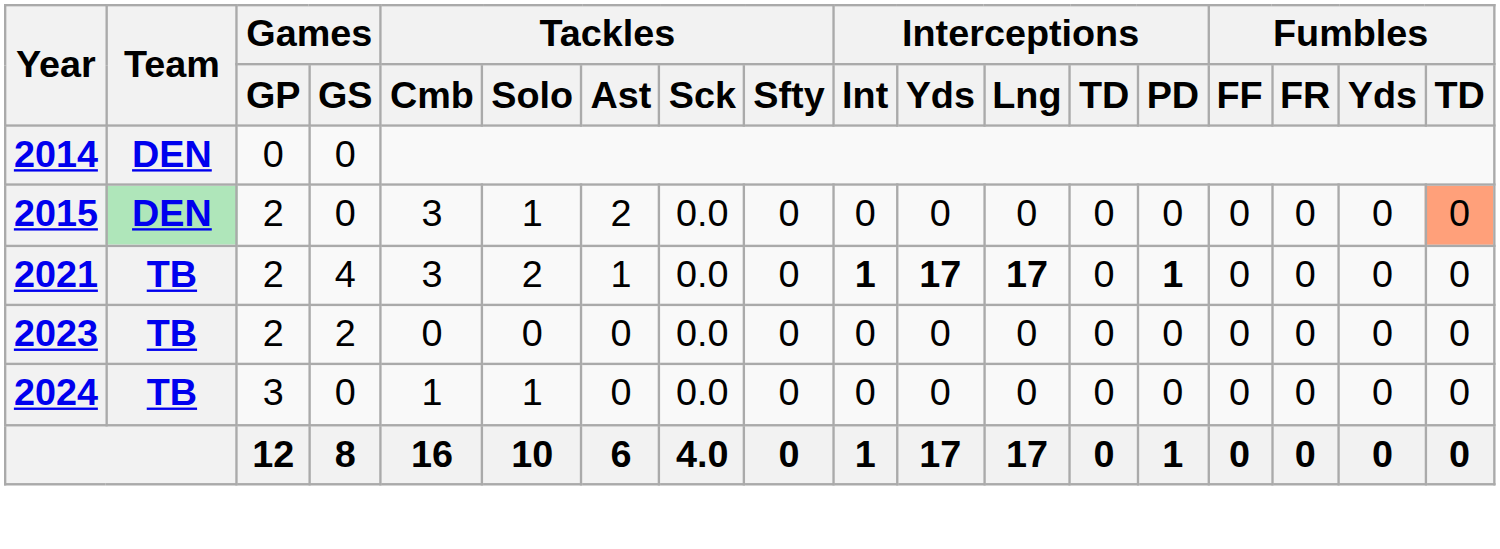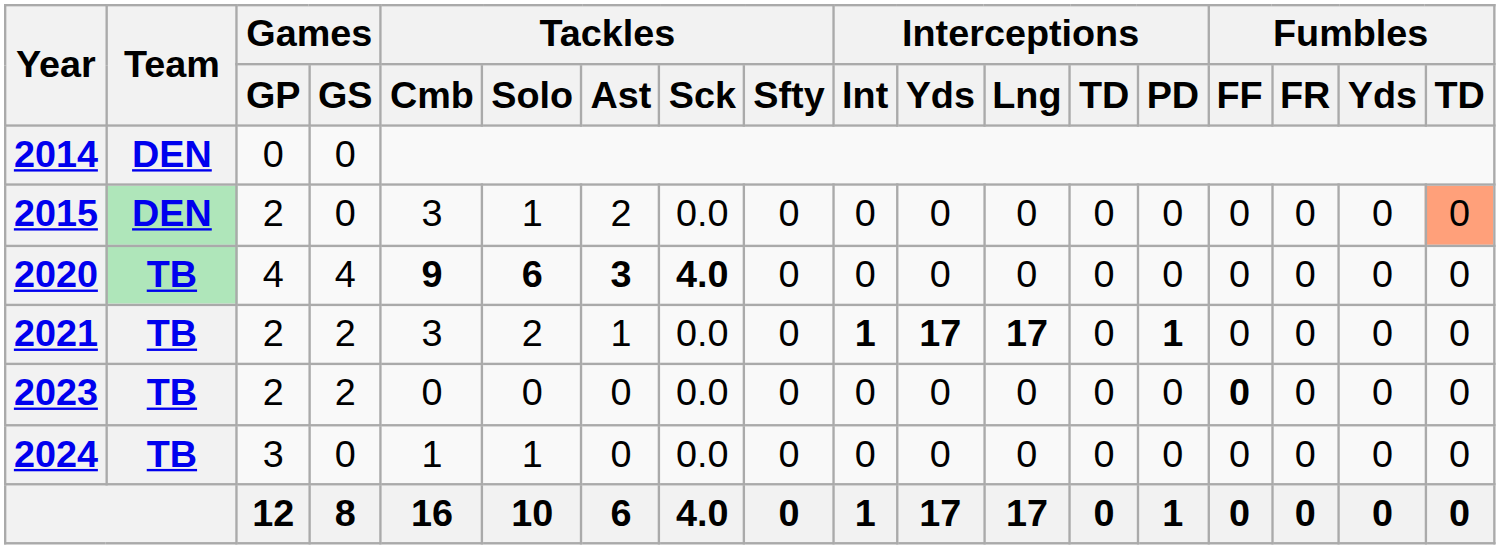 <table class= "wikitable" style="text-align: center;">
 <tr>
 <th rowspan="2">Year</th>
 <th rowspan="2">Team</th>
 <th colspan="2">Games</th>
 <th colspan="5">Tackles</th>
 <th colspan="5">Interceptions</th>
 <th colspan="4">Fumbles</th>
 </tr>
 <tr>
 <th>GP</th>
 <th>GS</th>
 <th>Cmb</th>
 <th>Solo</th>
 <th>Ast</th>
 <th>Sck</th>
 <th>Sfty</th>
 <th>Int</th>
 <th>Yds</th>
 <th>Lng</th>
 <th>TD</th>
 <th>PD</th>
 <th>FF</th>
 <th>FR</th>
 <th>Yds</th>
 <th>TD</th>
 </tr>
 <tr>
 <th><a href='#'>2014</a></th>
 <th><a href='#'>DEN</a></th>
 <td>0</td>
 <td>0</td>
 <td colspan="14"></td>
 </tr>
 <tr>
 <th><a href='#'>2015</a></th>
 <th style="background:#afe6ba; width:3em;"><a href='#'>DEN</a></th>
 <td>2</td>
 <td>0</td>
 <td>3</td>
 <td>1</td>
 <td>2</td>
 <td>0.0</td>
 <td>0</td>
 <td>0</td>
 <td>0</td>
 <td>0</td>
 <td>0</td>
 <td>0</td>
 <td>0</td>
 <td>0</td>
 <td>0</td>
 <td style="background: lightsalmon;">0</td>
 </tr>
 <tr>
+<th><a href='#'>2020</a></th>
+<th style="background:#afe6ba; width:3em;"><a href='#'>TB</a></th>
+<td>4</td>
+<td>4</td>
+<td><strong>9</strong></td>
+<td><strong>6</strong></td>
+<td><strong>3</strong></td>
+<td><strong>4.0</strong></td>
+<td>0</td>
+<td>0</td>
+<td>0</td>
+<td>0</td>
+<td>0</td>
+<td>0</td>
+<td>0</td>
+<td>0</td>
+<td>0</td>
+<td>0</td>
+</tr>
+<tr>
 <th><a href='#'>2021</a></th>
 <th><a href='#'>TB</a></th>
 <td>2</td>
-<td>4</td>
+<td>2</td>
 <td>3</td>
 <td>2</td>
 <td>1</td>
 <td>0.0</td>
 <td>0</td>
 <td><strong>1</strong></td>
 <td><strong>17</strong></td>
 <td><strong>17</strong></td>
 <td>0</td>
 <td><strong>1</strong></td>
 <td>0</td>
 <td>0</td>
 <td>0</td>
 <td>0</td>
 </tr>
 <tr>
 <th><a href='#'>2023</a></th>
 <th><a href='#'>TB</a></th>
 <td>2</td>
 <td>2</td>
 <td>0</td>
 <td>0</td>
 <td>0</td>
 <td>0.0</td>
 <td>0</td>
 <td>0</td>
 <td>0</td>
 <td>0</td>
 <td>0</td>
 <td>0</td>
-<td>0</td>
+<td><strong>0</strong></td>
 <td>0</td>
 <td>0</td>
 <td>0</td>
 </tr>
 <tr>
 <th><a href='#'>2024</a></th>
 <th><a href='#'>TB</a></th>
 <td>3</td>
 <td>0</td>
 <td>1</td>
 <td>1</td>
 <td>0</td>
 <td>0.0</td>
 <td>0</td>
 <td>0</td>
 <td>0</td>
 <td>0</td>
 <td>0</td>
 <td>0</td>
 <td>0</td>
 <td>0</td>
 <td>0</td>
 <td>0</td>
 </tr>
 <tr>
 <th colspan="2"></th>
 <th>12</th>
 <th>8</th>
 <th>16</th>
 <th>10</th>
 <th>6</th>
 <th>4.0</th>
 <th>0</th>
 <th>1</th>
 <th>17</th>
 <th>17</th>
 <th>0</th>
 <th>1</th>
 <th>0</th>
 <th>0</th>
 <th>0</th>
 <th>0</th>
 </tr>
 </table>
